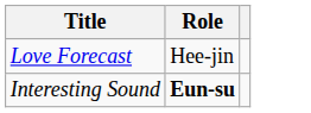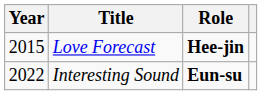 <table class="wikitable">
 <tr>
+<th scope="col">Year</th>
 <th scope="col">Title</th>
 <th scope="col">Role</th>
 <th scope="col"></th>
 </tr>
 <tr>
+<td>2015</td>
 <td><em><a href='#'>Love Forecast</a></em></td>
-<td>Hee-jin</td>
+<td><strong>Hee-jin</strong></td>
 <td></td>
 </tr>
 <tr>
+<td>2022</td>
 <td><em>Interesting Sound</em></td>
 <td><strong>Eun-su</strong></td>
 <td></td>
 </tr>
 </table>
